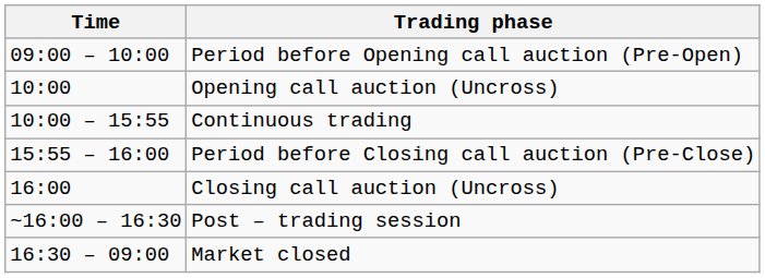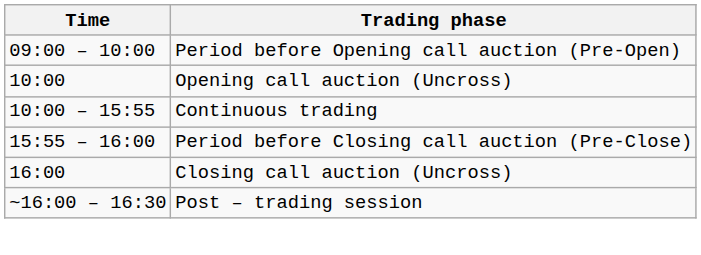 <table class="wikitable">
 <tr>
 <th>Time</th>
 <th>Trading phase</th>
 </tr>
 <tr>
 <td>09:00 – 10:00</td>
 <td>Period before Opening call auction (Pre-Open)</td>
 </tr>
 <tr>
 <td>10:00</td>
 <td>Opening call auction (Uncross)</td>
 </tr>
 <tr>
 <td>10:00 – 15:55</td>
 <td>Continuous trading</td>
 </tr>
 <tr>
 <td>15:55 – 16:00</td>
 <td>Period before Closing call auction (Pre-Close)</td>
 </tr>
 <tr>
 <td>16:00</td>
 <td>Closing call auction (Uncross)</td>
 </tr>
 <tr>
 <td>~16:00 – 16:30</td>
 <td>Post – trading session</td>
 </tr>
-<tr>
-<td>16:30 – 09:00</td>
-<td>Market closed</td>
-</tr>
 </table>
